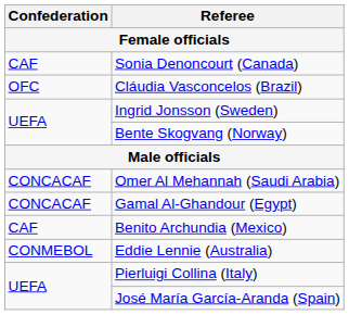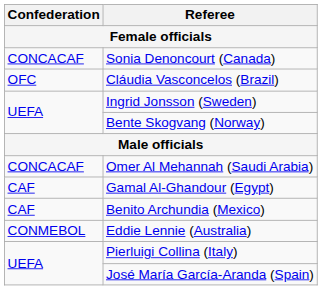 <table class="wikitable">
 <tr>
 <th>Confederation</th>
 <th>Referee</th>
 </tr>
 <tr>
 <td colspan="3" style="text-align:center; background:whitesmoke;"><strong>Female officials</strong></td>
 </tr>
 <tr>
-<td><a href='#'>CAF</a></td>
+<td><a href='#'>CONCACAF</a></td>
 <td><a href='#'>Sonia Denoncourt</a> (<a href='#'>Canada</a>)</td>
 </tr>
 <tr>
 <td><a href='#'>OFC</a></td>
 <td><a href='#'>Cláudia Vasconcelos</a> (<a href='#'>Brazil</a>)</td>
 </tr>
 <tr>
 <td rowspan="2"><a href='#'>UEFA</a></td>
 <td><a href='#'>Ingrid Jonsson</a> (<a href='#'>Sweden</a>)</td>
 </tr>
 <tr>
 <td><a href='#'>Bente Skogvang</a> (<a href='#'>Norway</a>)</td>
 </tr>
 <tr>
 <td colspan="3" style="text-align:center; background:whitesmoke;"><strong>Male officials</strong></td>
 </tr>
 <tr>
 <td><a href='#'>CONCACAF</a></td>
 <td><a href='#'>Omer Al Mehannah</a> (<a href='#'>Saudi Arabia</a>)</td>
 </tr>
 <tr>
-<td><a href='#'>CONCACAF</a></td>
+<td><a href='#'>CAF</a></td>
 <td><a href='#'>Gamal Al-Ghandour</a> (<a href='#'>Egypt</a>)</td>
 </tr>
 <tr>
 <td><a href='#'>CAF</a></td>
 <td><a href='#'>Benito Archundia</a> (<a href='#'>Mexico</a>)</td>
 </tr>
 <tr>
 <td><a href='#'>CONMEBOL</a></td>
 <td><a href='#'>Eddie Lennie</a> (<a href='#'>Australia</a>)</td>
 </tr>
 <tr>
 <td rowspan="2"><a href='#'>UEFA</a></td>
 <td><a href='#'>Pierluigi Collina</a> (<a href='#'>Italy</a>)</td>
 </tr>
 <tr>
 <td><a href='#'>José María García-Aranda</a> (<a href='#'>Spain</a>)</td>
 </tr>
 </table>
